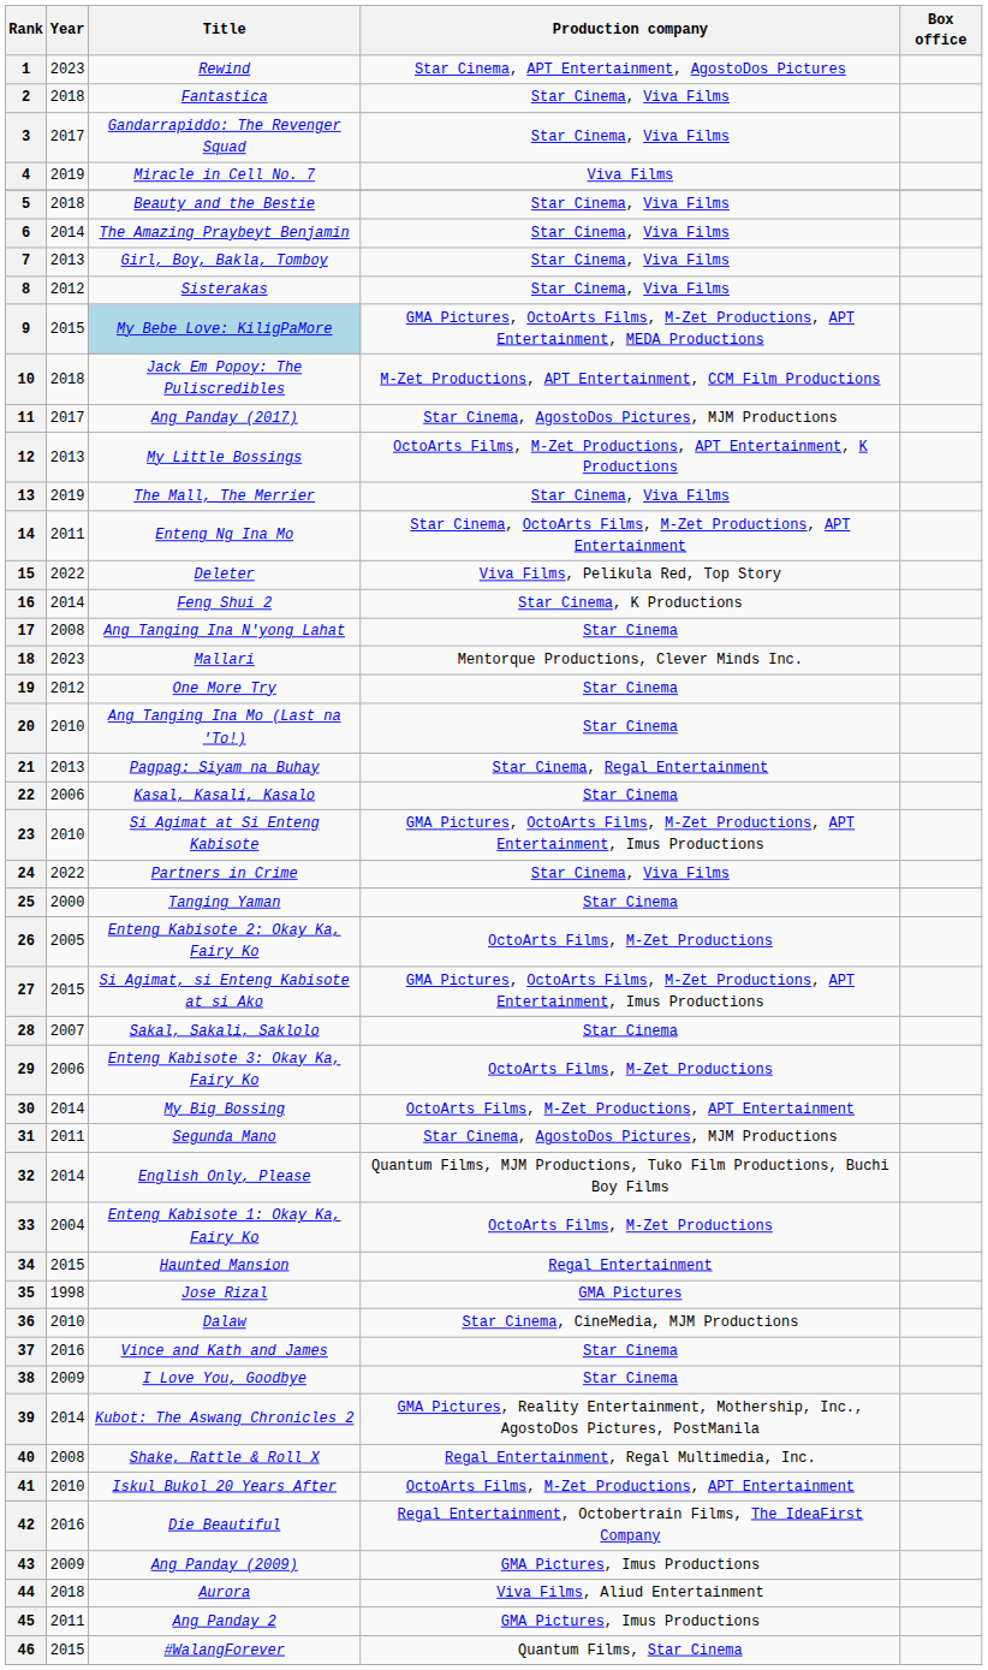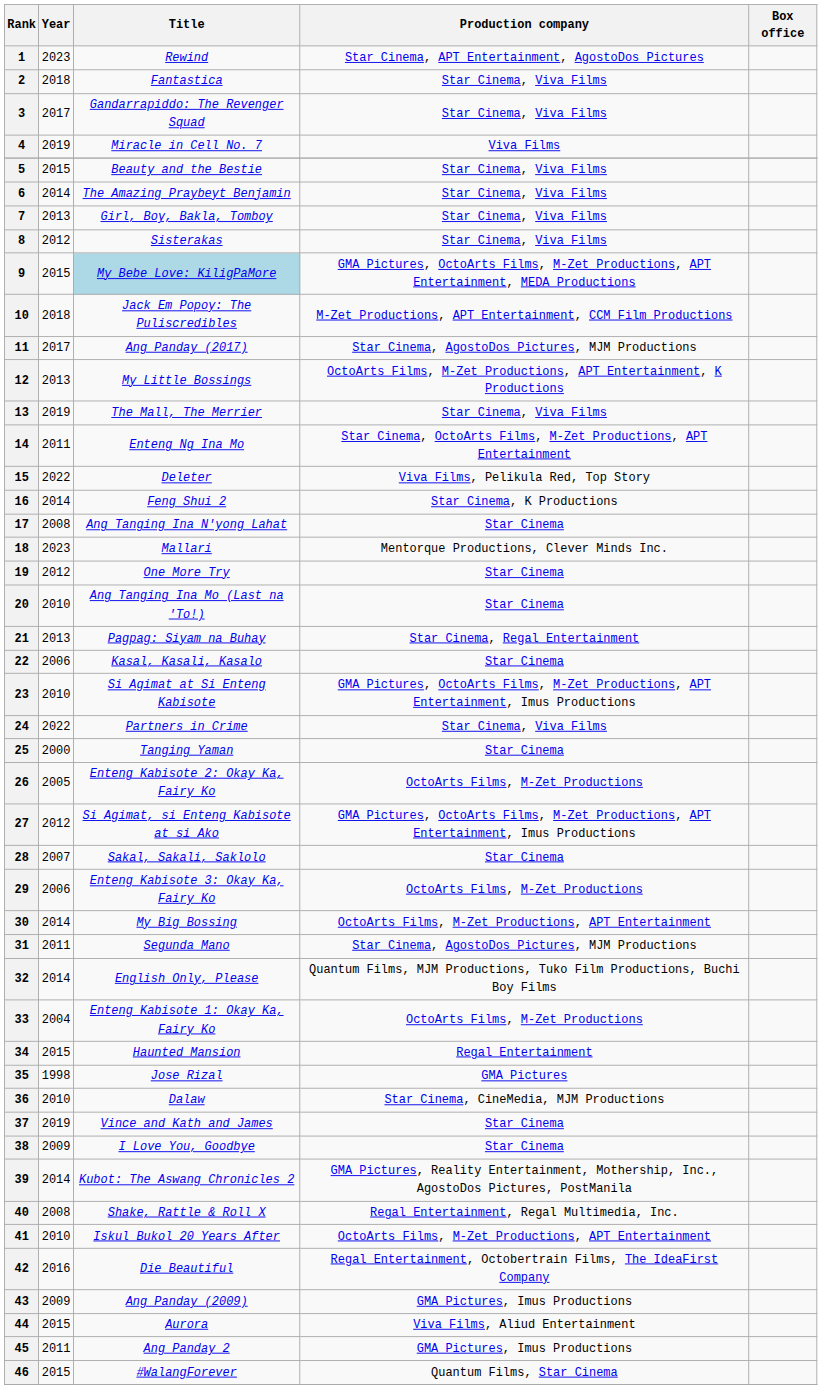 <table class="wikitable" style="text-align:center; line-height:16px; line-height:150%; width:100%;">
 <tr>
 <th>Rank</th>
 <th>Year</th>
 <th>Title</th>
 <th>Production company</th>
 <th>Box office</th>
 </tr>
 <tr>
 <th>1</th>
 <td>2023</td>
 <td><em><a href='#'>Rewind</a></em></td>
 <td><a href='#'>Star Cinema</a>, <a href='#'>APT Entertainment</a>, <a href='#'>AgostoDos Pictures</a></td>
 <td></td>
 </tr>
 <tr>
 <th>2</th>
 <td>2018</td>
 <td><em><a href='#'>Fantastica</a></em></td>
 <td><a href='#'>Star Cinema</a>, <a href='#'>Viva Films</a></td>
 <td></td>
 </tr>
 <tr>
 <th>3</th>
 <td>2017</td>
 <td><em><a href='#'>Gandarrapiddo: The Revenger Squad</a></em></td>
 <td><a href='#'>Star Cinema</a>, <a href='#'>Viva Films</a></td>
 <td></td>
 </tr>
 <tr>
 <th>4</th>
 <td>2019</td>
 <td><em><a href='#'>Miracle in Cell No. 7</a></em></td>
 <td><a href='#'>Viva Films</a></td>
 <td></td>
 </tr>
 <tr>
 </tr>
 <tr>
 <th>5</th>
-<td>2018</td>
+<td>2015</td>
 <td><em><a href='#'>Beauty and the Bestie</a></em></td>
 <td><a href='#'>Star Cinema</a>, <a href='#'>Viva Films</a></td>
 <td></td>
 </tr>
 <tr>
 <th>6</th>
 <td>2014</td>
 <td><em><a href='#'>The Amazing Praybeyt Benjamin</a></em></td>
 <td><a href='#'>Star Cinema</a>, <a href='#'>Viva Films</a></td>
 <td></td>
 </tr>
 <tr>
 <th>7</th>
 <td>2013</td>
 <td><em><a href='#'>Girl, Boy, Bakla, Tomboy</a></em></td>
 <td><a href='#'>Star Cinema</a>, <a href='#'>Viva Films</a></td>
 <td></td>
 </tr>
 <tr>
 <th>8</th>
 <td>2012</td>
 <td><em><a href='#'>Sisterakas</a></em></td>
 <td><a href='#'>Star Cinema</a>, <a href='#'>Viva Films</a></td>
 <td></td>
 </tr>
 <tr>
 <th>9</th>
 <td>2015</td>
 <td style="background: lightblue;"><em><a href='#'>My Bebe Love: KiligPaMore</a></em></td>
 <td><a href='#'>GMA Pictures</a>, <a href='#'>OctoArts Films</a>, <a href='#'>M-Zet Productions</a>, <a href='#'>APT Entertainment</a>, <a href='#'>MEDA Productions</a></td>
 <td></td>
 </tr>
 <tr>
 <th>10</th>
 <td>2018</td>
 <td><em><a href='#'>Jack Em Popoy: The Puliscredibles</a></em></td>
 <td><a href='#'>M-Zet Productions</a>, <a href='#'>APT Entertainment</a>, <a href='#'>CCM Film Productions</a></td>
 <td></td>
 </tr>
 <tr>
 <th>11</th>
 <td>2017</td>
 <td><em><a href='#'>Ang Panday (2017)</a></em></td>
 <td><a href='#'>Star Cinema</a>, <a href='#'>AgostoDos Pictures</a>, MJM Productions</td>
 <td></td>
 </tr>
 <tr>
 <th>12</th>
 <td>2013</td>
 <td><em><a href='#'>My Little Bossings</a></em></td>
 <td><a href='#'>OctoArts Films</a>, <a href='#'>M-Zet Productions</a>, <a href='#'>APT Entertainment</a>, <a href='#'>K Productions</a></td>
 <td></td>
 </tr>
 <tr>
 <th>13</th>
 <td>2019</td>
 <td><em><a href='#'>The Mall, The Merrier</a></em></td>
 <td><a href='#'>Star Cinema</a>, <a href='#'>Viva Films</a></td>
 <td></td>
 </tr>
 <tr>
 <th>14</th>
 <td>2011</td>
 <td><em><a href='#'>Enteng Ng Ina Mo</a></em></td>
 <td><a href='#'>Star Cinema</a>, <a href='#'>OctoArts Films</a>, <a href='#'>M-Zet Productions</a>, <a href='#'>APT Entertainment</a></td>
 <td></td>
 </tr>
 <tr>
 <th>15</th>
 <td>2022</td>
 <td><em><a href='#'>Deleter</a></em></td>
 <td><a href='#'>Viva Films</a>, Pelikula Red, Top Story</td>
 <td></td>
 </tr>
 <tr>
 <th>16</th>
 <td>2014</td>
 <td><em><a href='#'>Feng Shui 2</a></em></td>
 <td><a href='#'>Star Cinema</a>, K Productions</td>
 <td></td>
 </tr>
 <tr>
 <th>17</th>
 <td>2008</td>
 <td><em><a href='#'>Ang Tanging Ina N'yong Lahat</a></em></td>
 <td><a href='#'>Star Cinema</a></td>
 <td></td>
 </tr>
 <tr>
 <th>18</th>
 <td>2023</td>
 <td><em><a href='#'>Mallari</a></em></td>
 <td>Mentorque Productions, Clever Minds Inc.</td>
 <td></td>
 </tr>
 <tr>
 <th>19</th>
 <td>2012</td>
 <td><em><a href='#'>One More Try</a></em></td>
 <td><a href='#'>Star Cinema</a></td>
 <td></td>
 </tr>
 <tr>
 <th>20</th>
 <td>2010</td>
 <td><em><a href='#'>Ang Tanging Ina Mo (Last na 'To!)</a></em></td>
 <td><a href='#'>Star Cinema</a></td>
 <td></td>
 </tr>
 <tr>
 <th>21</th>
 <td>2013</td>
 <td><em><a href='#'>Pagpag: Siyam na Buhay</a></em></td>
 <td><a href='#'>Star Cinema</a>, <a href='#'>Regal Entertainment</a></td>
 <td></td>
 </tr>
 <tr>
 <th>22</th>
 <td>2006</td>
 <td><em><a href='#'>Kasal, Kasali, Kasalo</a></em></td>
 <td><a href='#'>Star Cinema</a></td>
 <td></td>
 </tr>
 <tr>
 <th>23</th>
 <td>2010</td>
 <td><em><a href='#'>Si Agimat at Si Enteng Kabisote</a></em></td>
 <td><a href='#'>GMA Pictures</a>, <a href='#'>OctoArts Films</a>, <a href='#'>M-Zet Productions</a>, <a href='#'>APT Entertainment</a>, Imus Productions</td>
 <td></td>
 </tr>
 <tr>
 <th>24</th>
 <td>2022</td>
 <td><em><a href='#'>Partners in Crime</a></em></td>
 <td><a href='#'>Star Cinema</a>, <a href='#'>Viva Films</a></td>
 <td></td>
 </tr>
 <tr>
 <th>25</th>
 <td>2000</td>
 <td><em><a href='#'>Tanging Yaman</a></em></td>
 <td><a href='#'>Star Cinema</a></td>
 <td></td>
 </tr>
 <tr>
 <th>26</th>
 <td>2005</td>
 <td><em><a href='#'>Enteng Kabisote 2: Okay Ka, Fairy Ko</a></em></td>
 <td><a href='#'>OctoArts Films</a>, <a href='#'>M-Zet Productions</a></td>
 <td></td>
 </tr>
 <tr>
 <th>27</th>
-<td>2015</td>
+<td>2012</td>
 <td><em><a href='#'>Si Agimat, si Enteng Kabisote at si Ako</a></em></td>
 <td><a href='#'>GMA Pictures</a>, <a href='#'>OctoArts Films</a>, <a href='#'>M-Zet Productions</a>, <a href='#'>APT Entertainment</a>, Imus Productions</td>
 <td></td>
 </tr>
 <tr>
 <th>28</th>
 <td>2007</td>
 <td><em><a href='#'>Sakal, Sakali, Saklolo</a></em></td>
 <td><a href='#'>Star Cinema</a></td>
 <td></td>
 </tr>
 <tr>
 <th>29</th>
 <td>2006</td>
 <td><em><a href='#'>Enteng Kabisote 3: Okay Ka, Fairy Ko</a></em></td>
 <td><a href='#'>OctoArts Films</a>, <a href='#'>M-Zet Productions</a></td>
 <td></td>
 </tr>
 <tr>
 <th>30</th>
 <td>2014</td>
 <td><em><a href='#'>My Big Bossing</a></em></td>
 <td><a href='#'>OctoArts Films</a>, <a href='#'>M-Zet Productions</a>, <a href='#'>APT Entertainment</a></td>
 <td></td>
 </tr>
 <tr>
 <th>31</th>
 <td>2011</td>
 <td><em><a href='#'>Segunda Mano</a></em></td>
 <td><a href='#'>Star Cinema</a>, <a href='#'>AgostoDos Pictures</a>, MJM Productions</td>
 <td></td>
 </tr>
 <tr>
 <th>32</th>
 <td>2014</td>
 <td><em><a href='#'>English Only, Please</a></em></td>
 <td>Quantum Films, MJM Productions, Tuko Film Productions, Buchi Boy Films</td>
 <td></td>
 </tr>
 <tr>
 <th>33</th>
 <td>2004</td>
 <td><em><a href='#'>Enteng Kabisote 1: Okay Ka, Fairy Ko</a></em></td>
 <td><a href='#'>OctoArts Films</a>, <a href='#'>M-Zet Productions</a></td>
 <td></td>
 </tr>
 <tr>
 <th>34</th>
 <td>2015</td>
 <td><em><a href='#'>Haunted Mansion</a></em></td>
 <td><a href='#'>Regal Entertainment</a></td>
 <td></td>
 </tr>
 <tr>
 <th>35</th>
 <td>1998</td>
 <td><em><a href='#'>Jose Rizal</a></em></td>
 <td><a href='#'>GMA Pictures</a></td>
 <td></td>
 </tr>
 <tr>
 <th>36</th>
 <td>2010</td>
 <td><em><a href='#'>Dalaw</a></em></td>
 <td><a href='#'>Star Cinema</a>, CineMedia, MJM Productions</td>
 <td></td>
 </tr>
 <tr>
 <th>37</th>
-<td>2016</td>
+<td>2019</td>
 <td><em><a href='#'>Vince and Kath and James</a></em></td>
 <td><a href='#'>Star Cinema</a></td>
 <td></td>
 </tr>
 <tr>
 <th>38</th>
 <td>2009</td>
 <td><em><a href='#'>I Love You, Goodbye</a></em></td>
 <td><a href='#'>Star Cinema</a></td>
 <td></td>
 </tr>
 <tr>
 <th>39</th>
 <td>2014</td>
 <td><em><a href='#'>Kubot: The Aswang Chronicles 2</a></em></td>
 <td><a href='#'>GMA Pictures</a>, Reality Entertainment, Mothership, Inc., AgostoDos Pictures, PostManila</td>
 <td></td>
 </tr>
 <tr>
 <th>40</th>
 <td>2008</td>
 <td><em><a href='#'>Shake, Rattle & Roll X</a></em></td>
 <td><a href='#'>Regal Entertainment</a>, Regal Multimedia, Inc.</td>
 <td></td>
 </tr>
 <tr>
 <th>41</th>
 <td>2010</td>
 <td><em><a href='#'>Iskul Bukol 20 Years After</a></em></td>
 <td><a href='#'>OctoArts Films</a>, <a href='#'>M-Zet Productions</a>, <a href='#'>APT Entertainment</a></td>
 <td></td>
 </tr>
 <tr>
 <th>42</th>
 <td>2016</td>
 <td><em><a href='#'>Die Beautiful</a></em></td>
 <td><a href='#'>Regal Entertainment</a>, Octobertrain Films, <a href='#'>The IdeaFirst Company</a></td>
 <td></td>
 </tr>
 <tr>
 <th>43</th>
 <td>2009</td>
 <td><em><a href='#'>Ang Panday (2009)</a></em></td>
 <td><a href='#'>GMA Pictures</a>, Imus Productions</td>
 <td></td>
 </tr>
 <tr>
 <th>44</th>
-<td>2018</td>
+<td>2015</td>
 <td><em><a href='#'>Aurora</a></em></td>
 <td><a href='#'>Viva Films</a>, Aliud Entertainment</td>
 <td></td>
 </tr>
 <tr>
 <th>45</th>
 <td>2011</td>
 <td><em><a href='#'>Ang Panday 2</a></em></td>
 <td><a href='#'>GMA Pictures</a>, Imus Productions</td>
 <td></td>
 </tr>
 <tr>
 <th>46</th>
 <td>2015</td>
 <td><em><a href='#'>#WalangForever</a></em></td>
 <td>Quantum Films, <a href='#'>Star Cinema</a></td>
 <td></td>
 </tr>
 <tr>
 </tr>
 </table>
